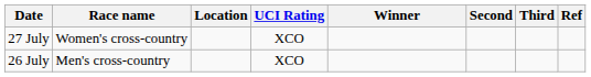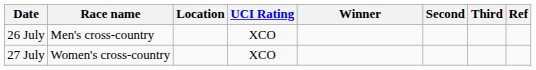 <table class="wikitable sortable">
 <tr>
 <th>Date</th>
 <th>Race name</th>
 <th>Location</th>
 <th><a href='#'>UCI Rating</a></th>
 <th width=150px>Winner</th>
 <th>Second</th>
 <th>Third</th>
 <th>Ref</th>
 </tr>
 <tr>
+<td>26 July</td>
+<td>Men's cross-country</td>
+<td></td>
+<td align=center>XCO</td>
+<td></td>
+<td></td>
+<td></td>
+<td align=center></td>
+</tr>
+<tr>
 <td>27 July</td>
 <td>Women's cross-country</td>
 <td></td>
 <td align=center>XCO</td>
 <td></td>
 <td></td>
 <td></td>
 <td align=center></td>
 </tr>
-<tr>
-<td>26 July</td>
-<td>Men's cross-country</td>
-<td></td>
-<td align=center>XCO</td>
-<td></td>
-<td></td>
-<td></td>
-<td align=center></td>
-</tr>
 </table>
